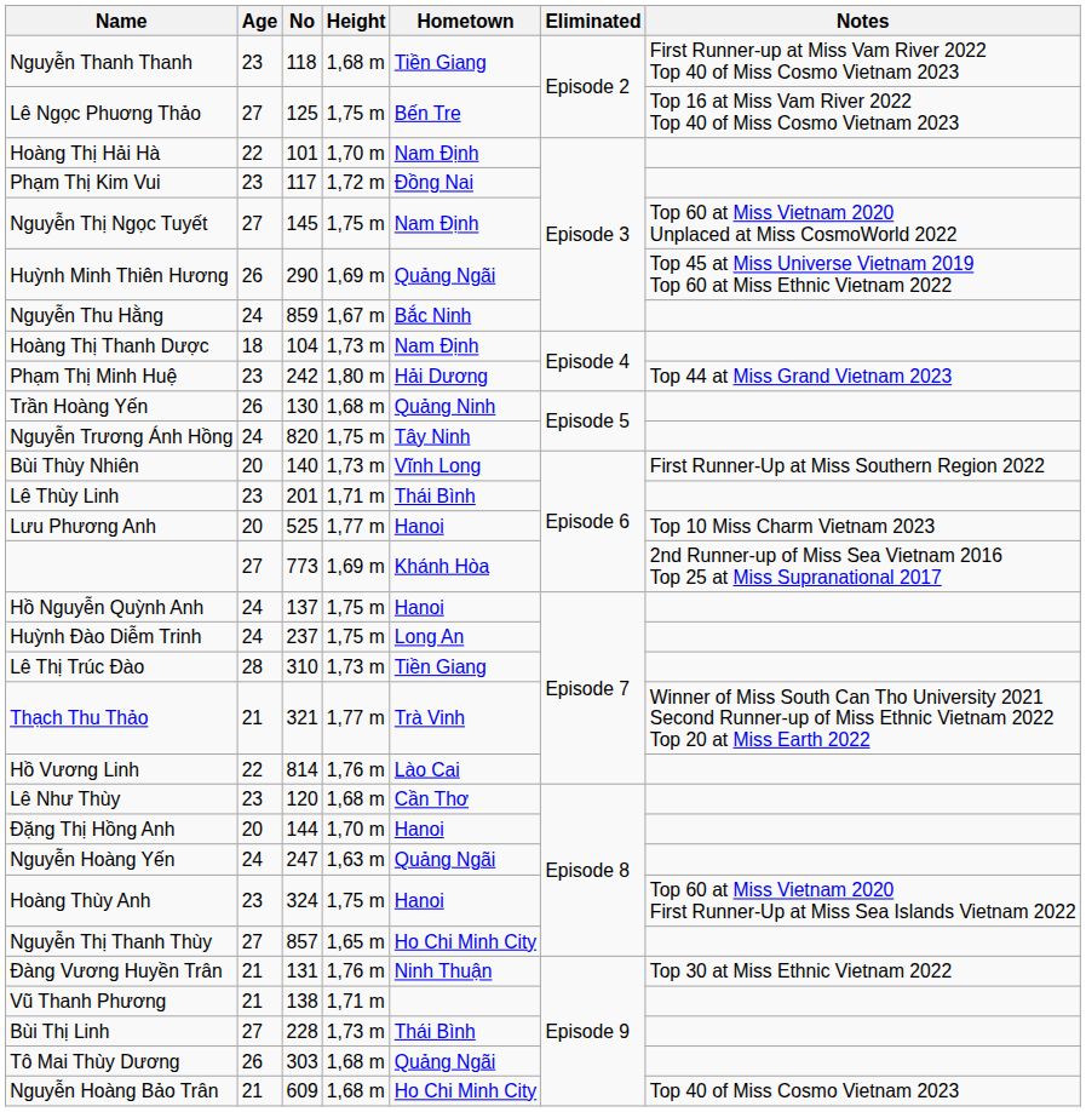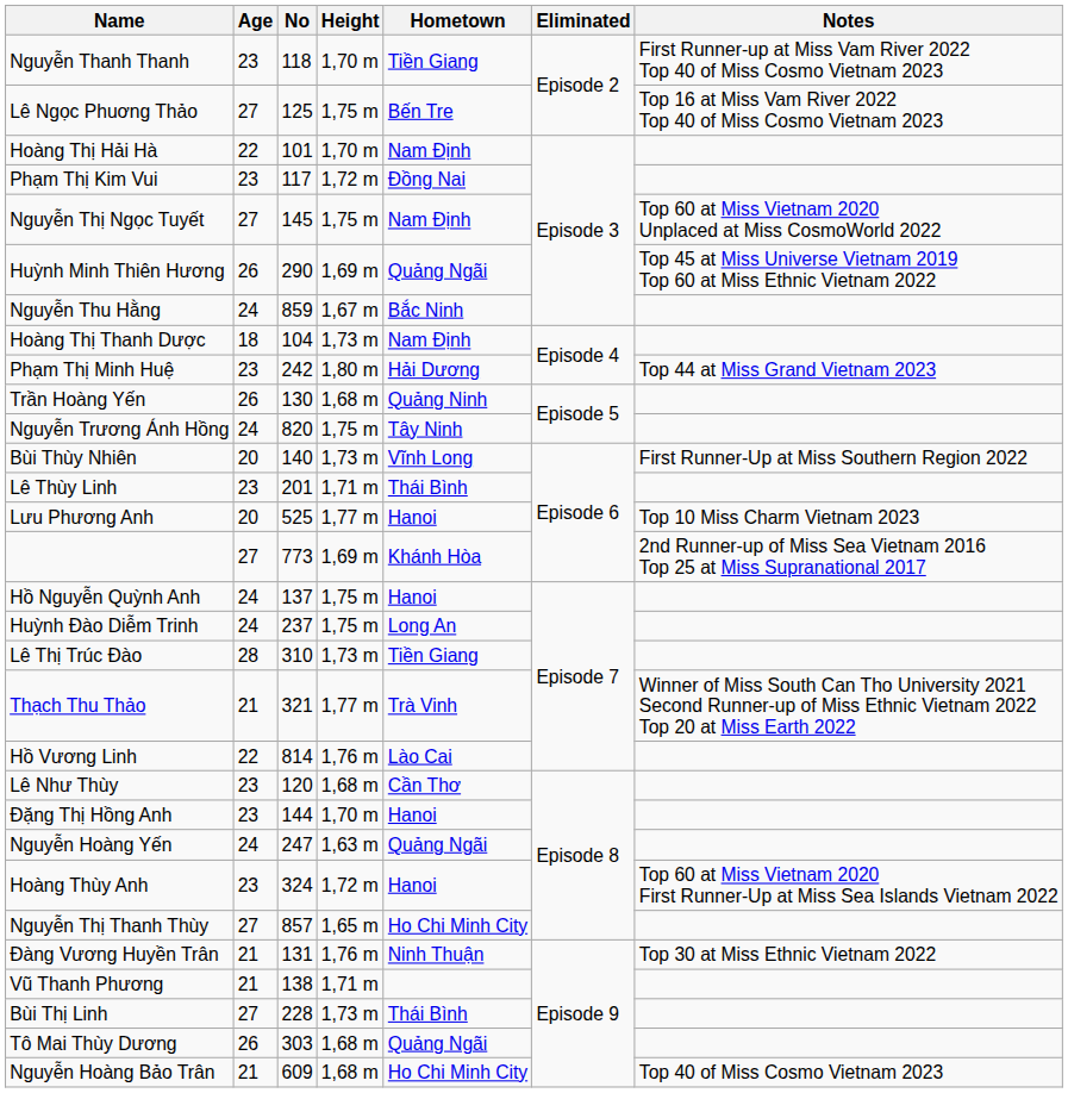 <table class="wikitable sortable" style="font-size: 95%;">
 <tr>
 <th>Name</th>
 <th>Age</th>
 <th>No</th>
 <th>Height</th>
 <th>Hometown</th>
 <th>Eliminated</th>
 <th>Notes</th>
 </tr>
 <tr>
 <td>Nguyễn Thanh Thanh</td>
 <td>23</td>
 <td>118</td>
-<td>1,68 m</td>
+<td>1,70 m</td>
 <td><a href='#'>Tiền Giang</a></td>
 <td rowspan="2">Episode 2</td>
 <td>First Runner-up at Miss Vam River 2022<br>Top 40 of Miss Cosmo Vietnam 2023</td>
 </tr>
 <tr>
 <td>Lê Ngọc Phuơng Thảo</td>
 <td>27</td>
 <td>125</td>
 <td>1,75 m</td>
 <td><a href='#'>Bến Tre</a></td>
 <td>Top 16 at Miss Vam River 2022<br>Top 40 of Miss Cosmo Vietnam 2023</td>
 </tr>
 <tr>
 <td>Hoàng Thị Hải Hà</td>
 <td>22</td>
 <td>101</td>
 <td>1,70 m</td>
 <td><a href='#'>Nam Định</a></td>
 <td rowspan="5">Episode 3</td>
 <td></td>
 </tr>
 <tr>
 <td>Phạm Thị Kim Vui</td>
 <td>23</td>
 <td>117</td>
 <td>1,72 m</td>
 <td><a href='#'>Đồng Nai</a></td>
 <td></td>
 </tr>
 <tr>
 <td>Nguyễn Thị Ngọc Tuyết</td>
 <td>27</td>
 <td>145</td>
 <td>1,75 m</td>
 <td><a href='#'>Nam Định</a></td>
 <td>Top 60 at <a href='#'>Miss Vietnam 2020</a><br>Unplaced at Miss CosmoWorld 2022</td>
 </tr>
 <tr>
 <td>Huỳnh Minh Thiên Hương</td>
 <td>26</td>
 <td>290</td>
 <td>1,69 m</td>
 <td><a href='#'>Quảng Ngãi</a></td>
 <td>Top 45 at <a href='#'>Miss Universe Vietnam 2019</a><br>Top 60 at Miss Ethnic Vietnam 2022</td>
 </tr>
 <tr>
 <td>Nguyễn Thu Hằng</td>
 <td>24</td>
 <td>859</td>
 <td>1,67 m</td>
 <td><a href='#'>Bắc Ninh</a></td>
 <td></td>
 </tr>
 <tr>
 <td>Hoàng Thị Thanh Dược</td>
 <td>18</td>
 <td>104</td>
 <td>1,73 m</td>
 <td><a href='#'>Nam Định</a></td>
 <td rowspan="2">Episode 4</td>
 <td></td>
 </tr>
 <tr>
 <td>Phạm Thị Minh Huệ</td>
 <td>23</td>
 <td>242</td>
 <td>1,80 m</td>
 <td><a href='#'>Hải Dương</a></td>
 <td>Top 44 at <a href='#'>Miss Grand Vietnam 2023</a></td>
 </tr>
 <tr>
 <td>Trần Hoàng Yến</td>
 <td>26</td>
 <td>130</td>
 <td>1,68 m</td>
 <td><a href='#'>Quảng Ninh</a></td>
 <td rowspan="2">Episode 5</td>
 <td></td>
 </tr>
 <tr>
 <td>Nguyễn Trương Ánh Hồng</td>
 <td>24</td>
 <td>820</td>
 <td>1,75 m</td>
 <td><a href='#'>Tây Ninh</a></td>
 <td></td>
 </tr>
 <tr>
 <td>Bùi Thùy Nhiên</td>
 <td>20</td>
 <td>140</td>
 <td>1,73 m</td>
 <td><a href='#'>Vĩnh Long</a></td>
 <td rowspan="4">Episode 6</td>
 <td>First Runner-Up at Miss Southern Region 2022</td>
 </tr>
 <tr>
 <td>Lê Thùy Linh</td>
 <td>23</td>
 <td>201</td>
 <td>1,71 m</td>
 <td><a href='#'>Thái Bình</a></td>
 <td></td>
 </tr>
 <tr>
 <td>Lưu Phương Anh</td>
 <td>20</td>
 <td>525</td>
 <td>1,77 m</td>
 <td><a href='#'>Hanoi</a></td>
 <td>Top 10 Miss Charm Vietnam 2023</td>
 </tr>
 <tr>
 <td></td>
 <td>27</td>
 <td>773</td>
 <td>1,69 m</td>
 <td><a href='#'>Khánh Hòa</a></td>
 <td>2nd Runner-up of Miss Sea Vietnam 2016 <br>Top 25 at <a href='#'>Miss Supranational 2017</a></td>
 </tr>
 <tr>
 <td>Hồ Nguyễn Quỳnh Anh</td>
 <td>24</td>
 <td>137</td>
 <td>1,75 m</td>
 <td><a href='#'>Hanoi</a></td>
 <td rowspan="5">Episode 7</td>
 <td></td>
 </tr>
 <tr>
 <td>Huỳnh Đào Diễm Trinh</td>
 <td>24</td>
 <td>237</td>
 <td>1,75 m</td>
 <td><a href='#'>Long An</a></td>
 <td></td>
 </tr>
 <tr>
 <td>Lê Thị Trúc Đào</td>
 <td>28</td>
 <td>310</td>
 <td>1,73 m</td>
 <td><a href='#'>Tiền Giang</a></td>
 <td></td>
 </tr>
 <tr>
 <td><a href='#'>Thạch Thu Thảo</a></td>
 <td>21</td>
 <td>321</td>
 <td>1,77 m</td>
 <td><a href='#'>Trà Vinh</a></td>
 <td>Winner of Miss South Can Tho University 2021<br>Second Runner-up of Miss Ethnic Vietnam 2022<br>Top 20 at <a href='#'>Miss Earth 2022</a></td>
 </tr>
 <tr>
 <td>Hồ Vương Linh</td>
 <td>22</td>
 <td>814</td>
 <td>1,76 m</td>
 <td><a href='#'>Lào Cai</a></td>
 <td></td>
 </tr>
 <tr>
 <td>Lê Như Thùy</td>
 <td>23</td>
 <td>120</td>
 <td>1,68 m</td>
 <td><a href='#'>Cần Thơ</a></td>
 <td rowspan="5">Episode 8</td>
 <td></td>
 </tr>
 <tr>
 <td>Đặng Thị Hồng Anh</td>
-<td>20</td>
+<td>23</td>
 <td>144</td>
 <td>1,70 m</td>
 <td><a href='#'>Hanoi</a></td>
 <td></td>
 </tr>
 <tr>
 <td>Nguyễn Hoàng Yến</td>
 <td>24</td>
 <td>247</td>
 <td>1,63 m</td>
 <td><a href='#'>Quảng Ngãi</a></td>
 <td></td>
 </tr>
 <tr>
 <td>Hoàng Thùy Anh</td>
 <td>23</td>
 <td>324</td>
-<td>1,75 m</td>
+<td>1,72 m</td>
 <td><a href='#'>Hanoi</a></td>
 <td>Top 60 at <a href='#'>Miss Vietnam 2020</a><br>First Runner-Up at Miss Sea Islands Vietnam 2022</td>
 </tr>
 <tr>
 <td>Nguyễn Thị Thanh Thùy</td>
 <td>27</td>
 <td>857</td>
 <td>1,65 m</td>
 <td><a href='#'>Ho Chi Minh City</a></td>
 <td></td>
 </tr>
 <tr>
 <td>Đàng Vương Huyền Trân</td>
 <td>21</td>
 <td>131</td>
 <td>1,76 m</td>
 <td><a href='#'>Ninh Thuận</a></td>
 <td rowspan="5">Episode 9</td>
 <td>Top 30 at Miss Ethnic Vietnam 2022</td>
 </tr>
 <tr>
 <td>Vũ Thanh Phương</td>
 <td>21</td>
 <td>138</td>
 <td>1,71 m</td>
 <td></td>
 <td></td>
 </tr>
 <tr>
 <td>Bùi Thị Linh</td>
 <td>27</td>
 <td>228</td>
 <td>1,73 m</td>
 <td><a href='#'>Thái Bình</a></td>
 <td></td>
 </tr>
 <tr>
 <td>Tô Mai Thùy Dương</td>
 <td>26</td>
 <td>303</td>
 <td>1,68 m</td>
 <td><a href='#'>Quảng Ngãi</a></td>
 <td></td>
 </tr>
 <tr>
 <td>Nguyễn Hoàng Bảo Trân</td>
 <td>21</td>
 <td>609</td>
 <td>1,68 m</td>
 <td><a href='#'>Ho Chi Minh City</a></td>
 <td>Top 40 of Miss Cosmo Vietnam 2023</td>
 </tr>
 </table>
